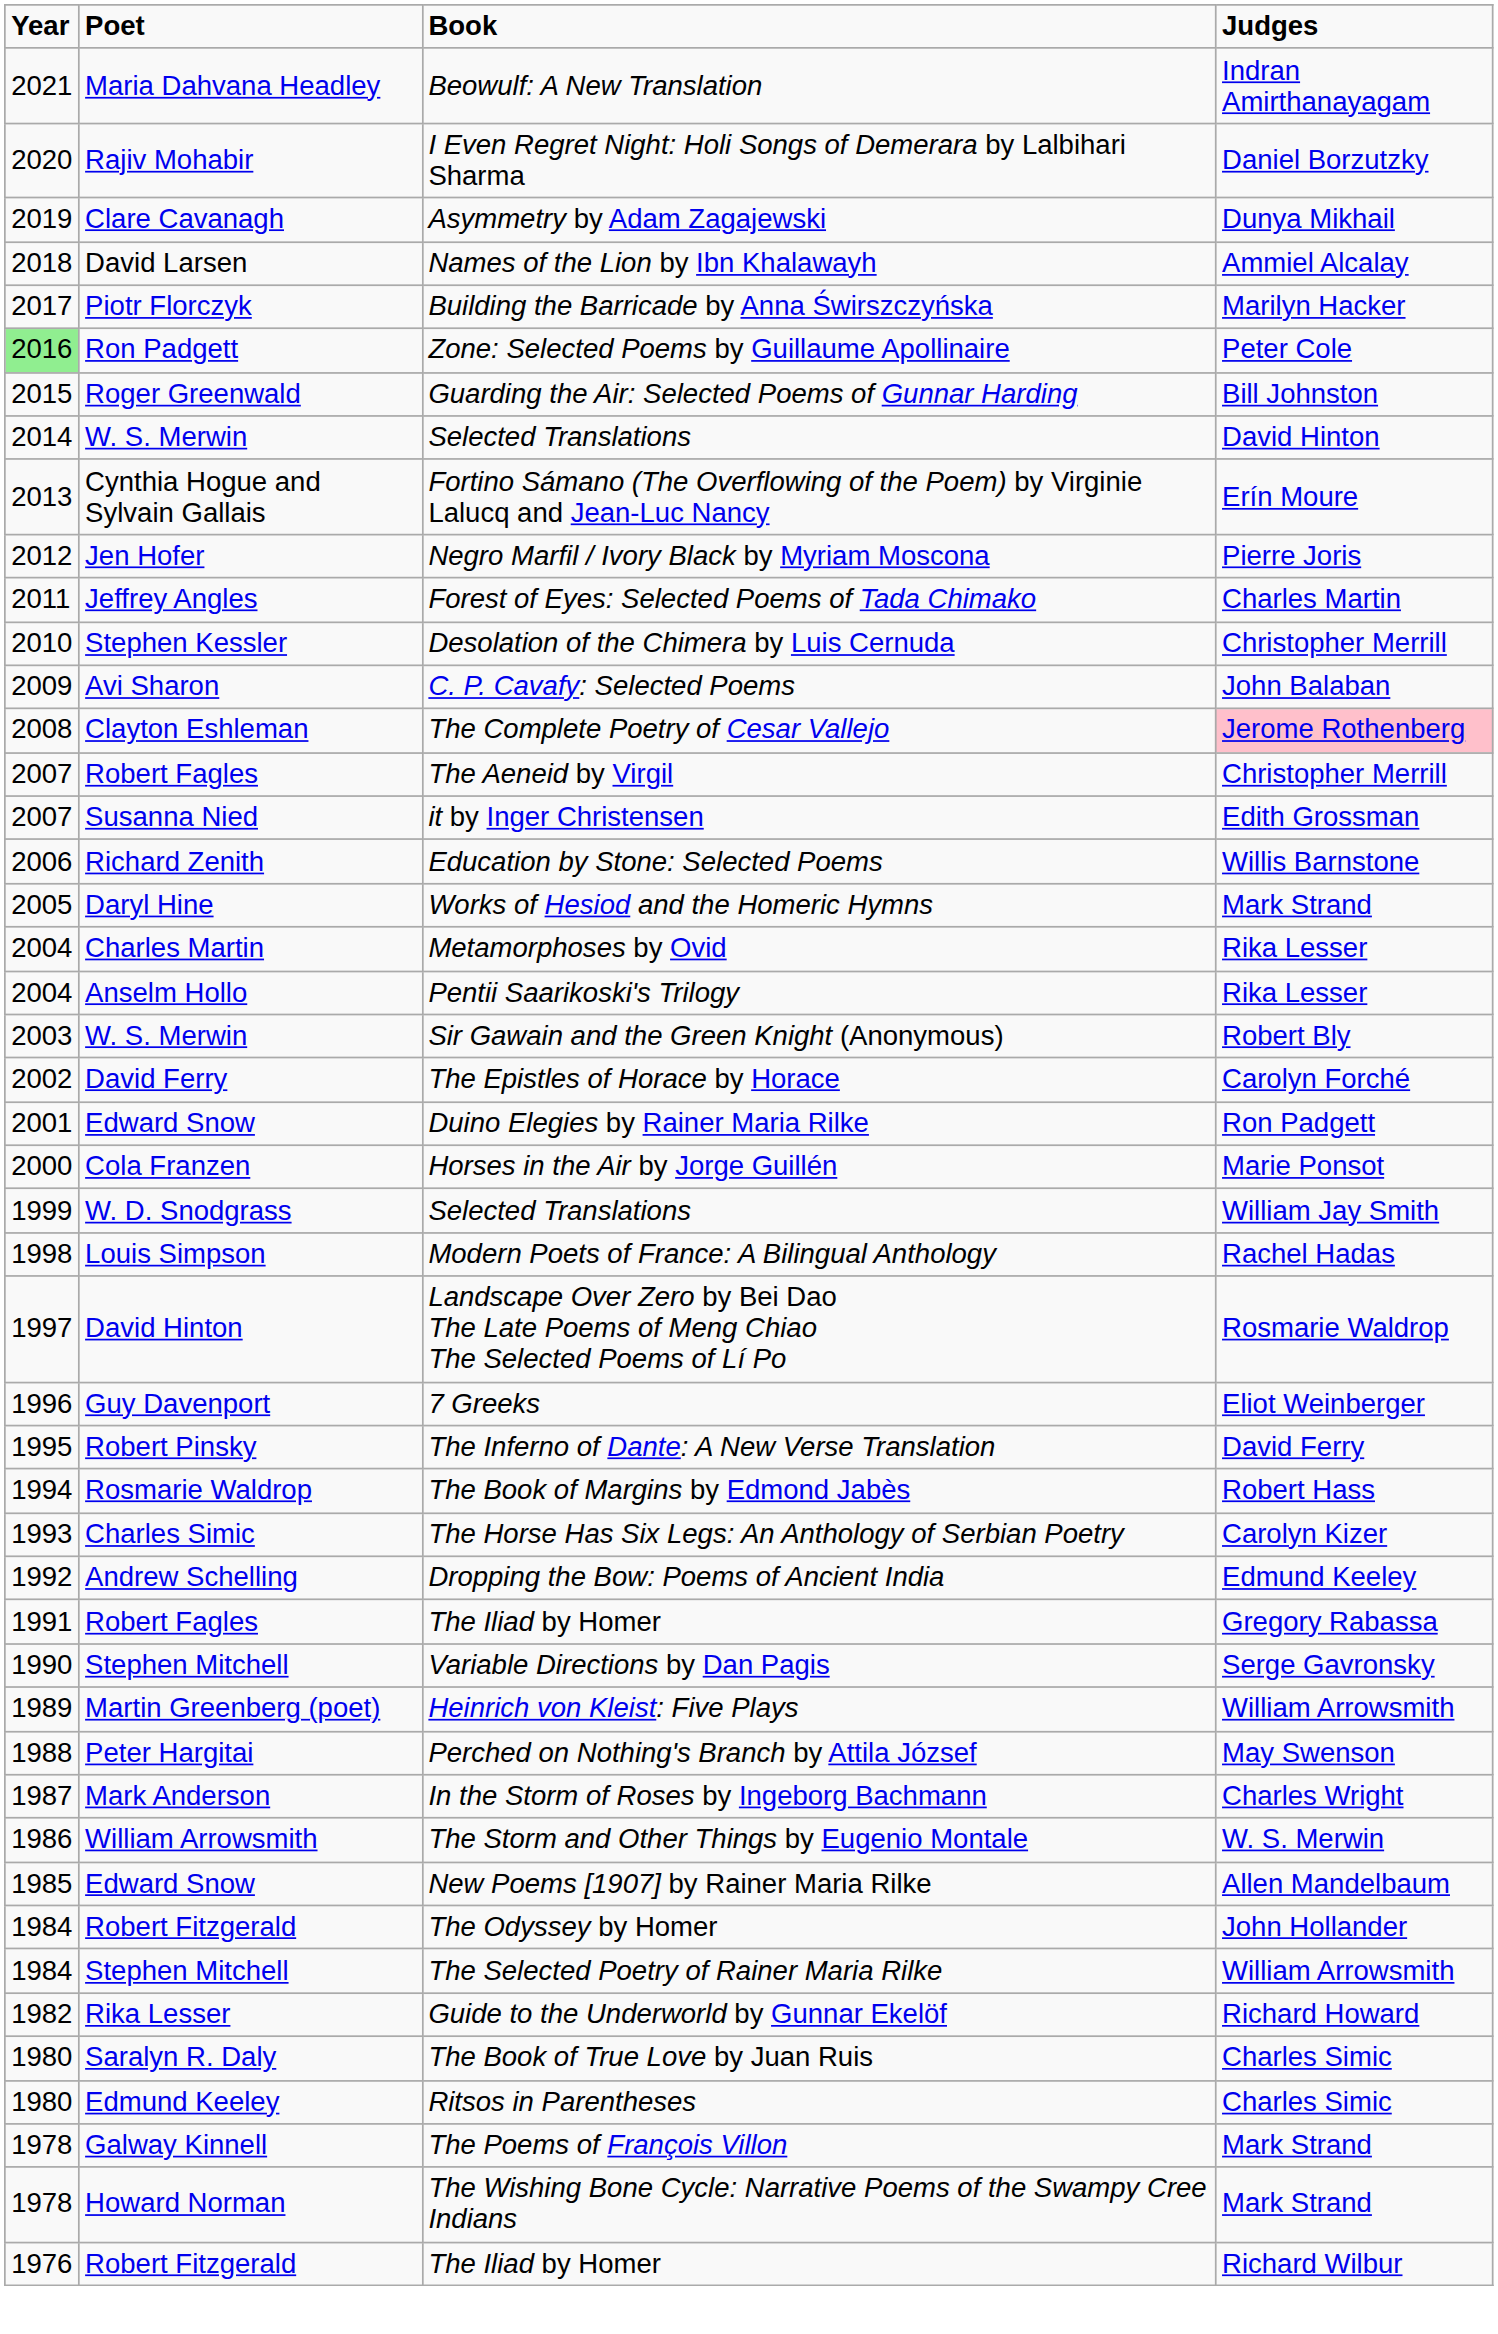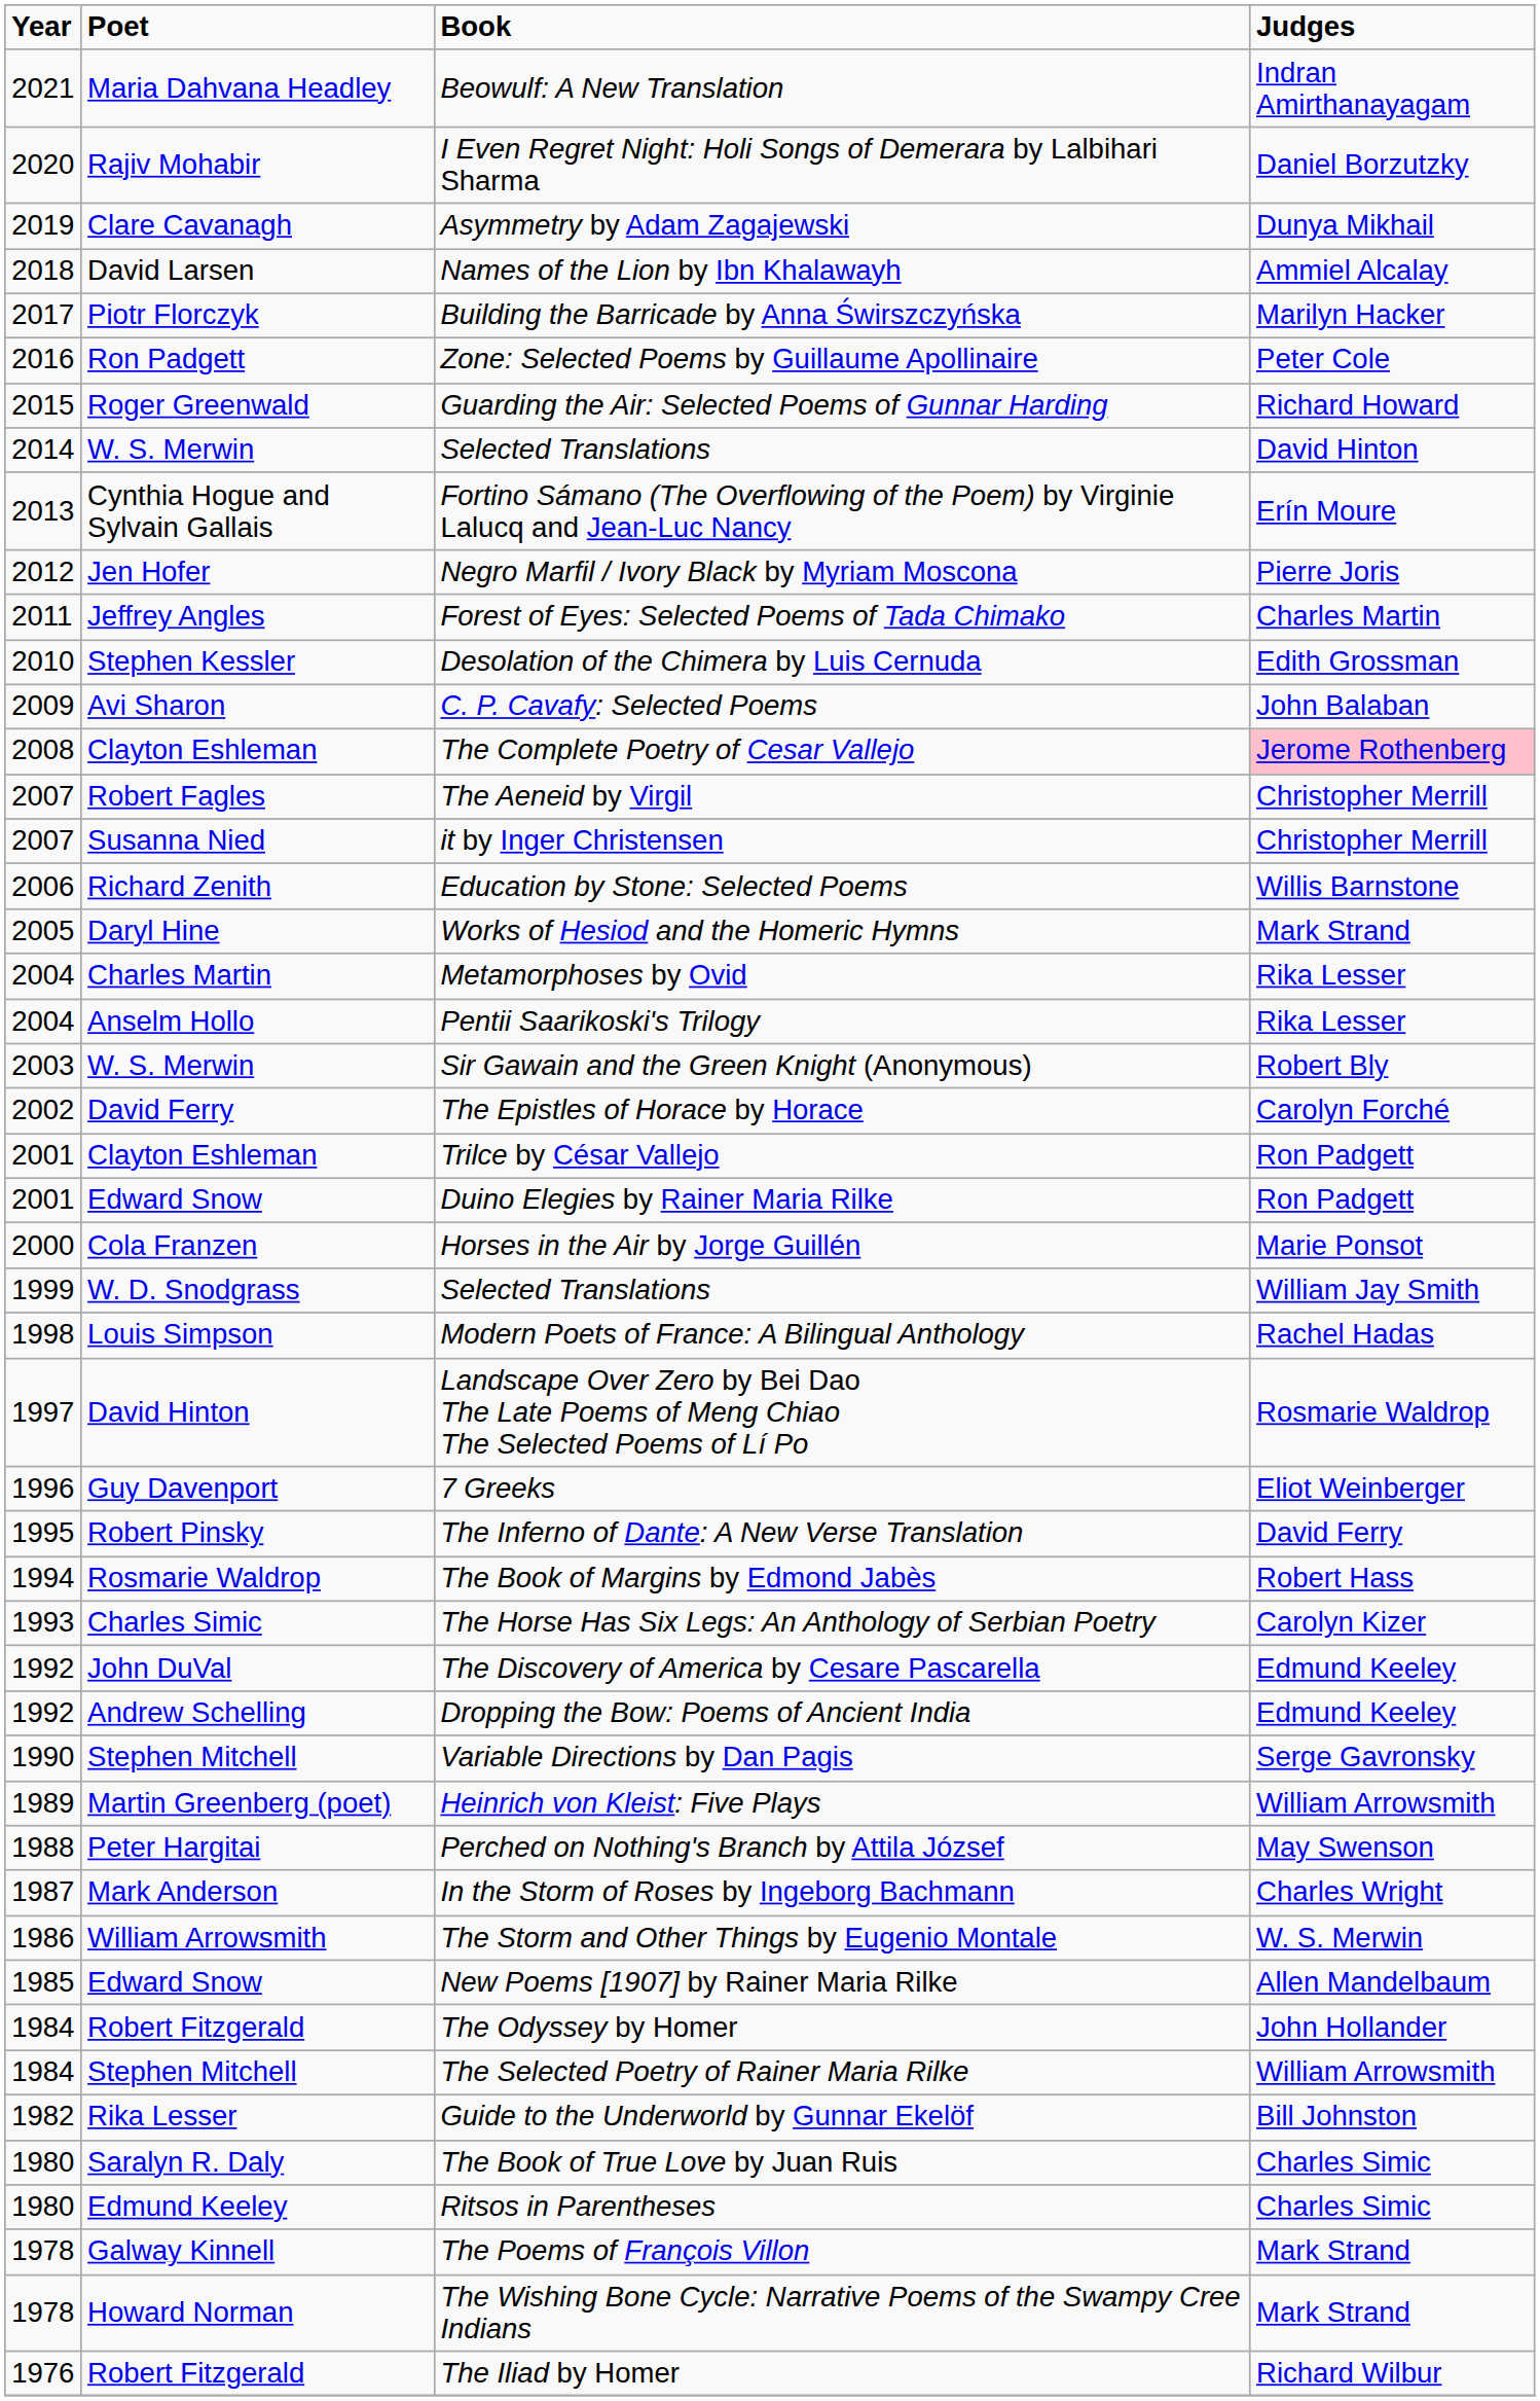 <table class="wikitable" style="width: 98%;">
 <tr valign="top">
 <td><strong>Year</strong></td>
 <td><strong>Poet</strong></td>
 <td><strong>Book</strong></td>
 <td><strong>Judges</strong></td>
 </tr>
 <tr>
 <td>2021</td>
 <td><a href='#'>Maria Dahvana Headley</a></td>
 <td><em>Beowulf: A New Translation</em></td>
 <td><a href='#'>Indran Amirthanayagam</a></td>
 </tr>
 <tr>
 <td>2020</td>
 <td><a href='#'>Rajiv Mohabir</a></td>
 <td><em>I Even Regret Night: Holi Songs of Demerara</em> by Lalbihari Sharma</td>
 <td><a href='#'>Daniel Borzutzky</a></td>
 </tr>
 <tr>
 <td>2019</td>
 <td><a href='#'>Clare Cavanagh</a></td>
 <td><em>Asymmetry</em> by <a href='#'>Adam Zagajewski</a></td>
 <td><a href='#'>Dunya Mikhail</a></td>
 </tr>
 <tr>
 <td>2018</td>
 <td>David Larsen</td>
 <td><em>Names of the Lion</em> by <a href='#'>Ibn Khalawayh</a></td>
 <td><a href='#'>Ammiel Alcalay</a></td>
 </tr>
 <tr>
 <td>2017</td>
 <td><a href='#'>Piotr Florczyk</a></td>
 <td><em>Building the Barricade</em> by <a href='#'>Anna Świrszczyńska</a></td>
 <td><a href='#'>Marilyn Hacker</a></td>
 </tr>
 <tr>
-<td style="background: lightgreen;">2016</td>
+<td>2016</td>
 <td><a href='#'>Ron Padgett</a></td>
 <td><em>Zone: Selected Poems</em> by <a href='#'>Guillaume Apollinaire</a></td>
 <td><a href='#'>Peter Cole</a></td>
 </tr>
 <tr>
 <td>2015</td>
 <td><a href='#'>Roger Greenwald</a></td>
 <td><em>Guarding the Air: Selected Poems of <a href='#'>Gunnar Harding</a></em></td>
-<td><a href='#'>Bill Johnston</a></td>
+<td><a href='#'>Richard Howard</a></td>
 </tr>
 <tr>
 <td>2014</td>
 <td><a href='#'>W. S. Merwin</a></td>
 <td><em>Selected Translations</em></td>
 <td><a href='#'>David Hinton</a></td>
 </tr>
 <tr>
 <td>2013</td>
 <td>Cynthia Hogue and Sylvain Gallais</td>
 <td><em>Fortino Sámano (The Overflowing of the Poem)</em> by Virginie Lalucq and <a href='#'>Jean-Luc Nancy</a></td>
 <td><a href='#'>Erín Moure</a></td>
 </tr>
 <tr>
 <td>2012</td>
 <td><a href='#'>Jen Hofer</a></td>
 <td><em>Negro Marfil / Ivory Black</em> by <a href='#'>Myriam Moscona</a></td>
 <td><a href='#'>Pierre Joris</a></td>
 </tr>
 <tr>
 <td>2011</td>
 <td><a href='#'>Jeffrey Angles</a></td>
 <td><em>Forest of Eyes: Selected Poems of <a href='#'>Tada Chimako</a></em></td>
 <td><a href='#'>Charles Martin</a></td>
 </tr>
 <tr>
 <td>2010</td>
 <td><a href='#'>Stephen Kessler</a></td>
 <td><em>Desolation of the Chimera</em> by <a href='#'>Luis Cernuda</a></td>
-<td><a href='#'>Christopher Merrill</a></td>
+<td><a href='#'>Edith Grossman</a></td>
 </tr>
 <tr>
 <td>2009</td>
 <td><a href='#'>Avi Sharon</a></td>
 <td><em><a href='#'>C. P. Cavafy</a>: Selected Poems</em></td>
 <td><a href='#'>John Balaban</a></td>
 </tr>
 <tr>
 <td>2008</td>
 <td><a href='#'>Clayton Eshleman</a></td>
 <td><em>The Complete Poetry of <a href='#'>Cesar Vallejo</a></em></td>
 <td style="background: pink;"><a href='#'>Jerome Rothenberg</a></td>
 </tr>
 <tr>
 <td>2007</td>
 <td><a href='#'>Robert Fagles</a></td>
 <td><em>The Aeneid</em> by <a href='#'>Virgil</a></td>
 <td><a href='#'>Christopher Merrill</a></td>
 </tr>
 <tr>
 <td>2007</td>
 <td><a href='#'>Susanna Nied</a></td>
 <td><em>it</em> by <a href='#'>Inger Christensen</a></td>
-<td><a href='#'>Edith Grossman</a></td>
+<td><a href='#'>Christopher Merrill</a></td>
 </tr>
 <tr>
 <td>2006</td>
 <td><a href='#'>Richard Zenith</a></td>
 <td><em>Education by Stone: Selected Poems</em></td>
 <td><a href='#'>Willis Barnstone</a></td>
 </tr>
 <tr>
 <td>2005</td>
 <td><a href='#'>Daryl Hine</a></td>
 <td><em>Works of <a href='#'>Hesiod</a> and the Homeric Hymns</em></td>
 <td><a href='#'>Mark Strand</a></td>
 </tr>
 <tr>
 <td>2004</td>
 <td><a href='#'>Charles Martin</a></td>
 <td><em>Metamorphoses</em> by <a href='#'>Ovid</a></td>
 <td><a href='#'>Rika Lesser</a></td>
 </tr>
 <tr>
 <td>2004</td>
 <td><a href='#'>Anselm Hollo</a></td>
 <td><em>Pentii Saarikoski's Trilogy</em></td>
 <td><a href='#'>Rika Lesser</a></td>
 </tr>
 <tr>
 <td>2003</td>
 <td><a href='#'>W. S. Merwin</a></td>
 <td><em>Sir Gawain and the Green Knight</em> (Anonymous)</td>
 <td><a href='#'>Robert Bly</a></td>
 </tr>
 <tr>
 <td>2002</td>
 <td><a href='#'>David Ferry</a></td>
 <td><em>The Epistles of Horace</em> by <a href='#'>Horace</a></td>
 <td><a href='#'>Carolyn Forché</a></td>
+</tr>
+<tr>
+<td>2001</td>
+<td><a href='#'>Clayton Eshleman</a></td>
+<td><em>Trilce</em> by <a href='#'>César Vallejo</a></td>
+<td><a href='#'>Ron Padgett</a></td>
 </tr>
 <tr>
 <td>2001</td>
 <td><a href='#'>Edward Snow</a></td>
 <td><em>Duino Elegies</em> by <a href='#'>Rainer Maria Rilke</a></td>
 <td><a href='#'>Ron Padgett</a></td>
 </tr>
 <tr>
 <td>2000</td>
 <td><a href='#'>Cola Franzen</a></td>
 <td><em>Horses in the Air</em> by <a href='#'>Jorge Guillén</a></td>
 <td><a href='#'>Marie Ponsot</a></td>
 </tr>
 <tr>
 <td>1999</td>
 <td><a href='#'>W. D. Snodgrass</a></td>
 <td><em>Selected Translations</em></td>
 <td><a href='#'>William Jay Smith</a></td>
 </tr>
 <tr>
 <td>1998</td>
 <td><a href='#'>Louis Simpson</a></td>
 <td><em>Modern Poets of France: A Bilingual Anthology</em></td>
 <td><a href='#'>Rachel Hadas</a></td>
 </tr>
 <tr>
 <td>1997</td>
 <td><a href='#'>David Hinton</a></td>
 <td><em>Landscape Over Zero</em> by Bei Dao <br>  <em>The Late Poems of Meng Chiao</em><br><em>The Selected Poems of Lí Po</em><br></td>
 <td><a href='#'>Rosmarie Waldrop</a></td>
 </tr>
 <tr>
 <td>1996</td>
 <td><a href='#'>Guy Davenport</a></td>
 <td><em>7 Greeks</em></td>
 <td><a href='#'>Eliot Weinberger</a></td>
 </tr>
 <tr>
 <td>1995</td>
 <td><a href='#'>Robert Pinsky</a></td>
 <td><em>The Inferno of <a href='#'>Dante</a>: A New Verse Translation</em></td>
 <td><a href='#'>David Ferry</a></td>
 </tr>
 <tr>
 <td>1994</td>
 <td><a href='#'>Rosmarie Waldrop</a></td>
 <td><em>The Book of Margins</em> by <a href='#'>Edmond Jabès</a></td>
 <td><a href='#'>Robert Hass</a></td>
 </tr>
 <tr>
 <td>1993</td>
 <td><a href='#'>Charles Simic</a></td>
 <td><em>The Horse Has Six Legs: An Anthology of Serbian Poetry</em></td>
 <td><a href='#'>Carolyn Kizer</a></td>
 </tr>
 <tr>
 <td>1992</td>
+<td><a href='#'>John DuVal</a></td>
+<td><em>The Discovery of America</em> by <a href='#'>Cesare Pascarella</a></td>
+<td><a href='#'>Edmund Keeley</a></td>
+</tr>
+<tr>
+<td>1992</td>
 <td><a href='#'>Andrew Schelling</a></td>
 <td><em>Dropping the Bow: Poems of Ancient India</em></td>
 <td><a href='#'>Edmund Keeley</a></td>
-</tr>
-<tr>
-<td>1991</td>
-<td><a href='#'>Robert Fagles</a></td>
-<td><em>The Iliad</em> by Homer</td>
-<td><a href='#'>Gregory Rabassa</a></td>
 </tr>
 <tr>
 <td>1990</td>
 <td><a href='#'>Stephen Mitchell</a></td>
 <td><em>Variable Directions</em> by <a href='#'>Dan Pagis</a></td>
 <td><a href='#'>Serge Gavronsky</a></td>
 </tr>
 <tr>
 <td>1989</td>
 <td><a href='#'>Martin Greenberg (poet)</a></td>
 <td><em><a href='#'>Heinrich von Kleist</a>: Five Plays</em></td>
 <td><a href='#'>William Arrowsmith</a></td>
 </tr>
 <tr>
 <td>1988</td>
 <td><a href='#'>Peter Hargitai</a></td>
 <td><em>Perched on Nothing's Branch</em> by <a href='#'>Attila József</a></td>
 <td><a href='#'>May Swenson</a></td>
 </tr>
 <tr>
 <td>1987</td>
 <td><a href='#'>Mark Anderson</a></td>
 <td><em>In the Storm of Roses</em> by <a href='#'>Ingeborg Bachmann</a></td>
 <td><a href='#'>Charles Wright</a></td>
 </tr>
 <tr>
 <td>1986</td>
 <td><a href='#'>William Arrowsmith</a></td>
 <td><em>The Storm and Other Things</em> by <a href='#'>Eugenio Montale</a></td>
 <td><a href='#'>W. S. Merwin</a></td>
 </tr>
 <tr>
 <td>1985</td>
 <td><a href='#'>Edward Snow</a></td>
 <td><em>New Poems [1907]</em> by Rainer Maria Rilke</td>
 <td><a href='#'>Allen Mandelbaum</a></td>
 </tr>
 <tr>
 <td>1984</td>
 <td><a href='#'>Robert Fitzgerald</a></td>
 <td><em>The Odyssey</em> by Homer</td>
 <td><a href='#'>John Hollander</a></td>
 </tr>
 <tr>
 <td>1984</td>
 <td><a href='#'>Stephen Mitchell</a></td>
 <td><em>The Selected Poetry of Rainer Maria Rilke</em></td>
 <td><a href='#'>William Arrowsmith</a></td>
 </tr>
 <tr>
 <td>1982</td>
 <td><a href='#'>Rika Lesser</a></td>
 <td><em>Guide to the Underworld</em> by <a href='#'>Gunnar Ekelöf</a></td>
-<td><a href='#'>Richard Howard</a></td>
+<td><a href='#'>Bill Johnston</a></td>
 </tr>
 <tr>
 <td>1980</td>
 <td><a href='#'>Saralyn R. Daly</a></td>
 <td><em>The Book of True Love</em> by Juan Ruis</td>
 <td><a href='#'>Charles Simic</a></td>
 </tr>
 <tr>
 <td>1980</td>
 <td><a href='#'>Edmund Keeley</a></td>
 <td><em>Ritsos in Parentheses</em></td>
 <td><a href='#'>Charles Simic</a></td>
 </tr>
 <tr>
 <td>1978</td>
 <td><a href='#'>Galway Kinnell</a></td>
 <td><em>The Poems of <a href='#'>François Villon</a></em></td>
 <td><a href='#'>Mark Strand</a></td>
 </tr>
 <tr>
 <td>1978</td>
 <td><a href='#'>Howard Norman</a></td>
 <td><em>The Wishing Bone Cycle: Narrative Poems of the Swampy Cree Indians</em></td>
 <td><a href='#'>Mark Strand</a></td>
 </tr>
 <tr>
 <td>1976</td>
 <td><a href='#'>Robert Fitzgerald</a></td>
 <td><em>The Iliad</em> by Homer</td>
 <td><a href='#'>Richard Wilbur</a></td>
 </tr>
 <tr>
 </tr>
 </table>
